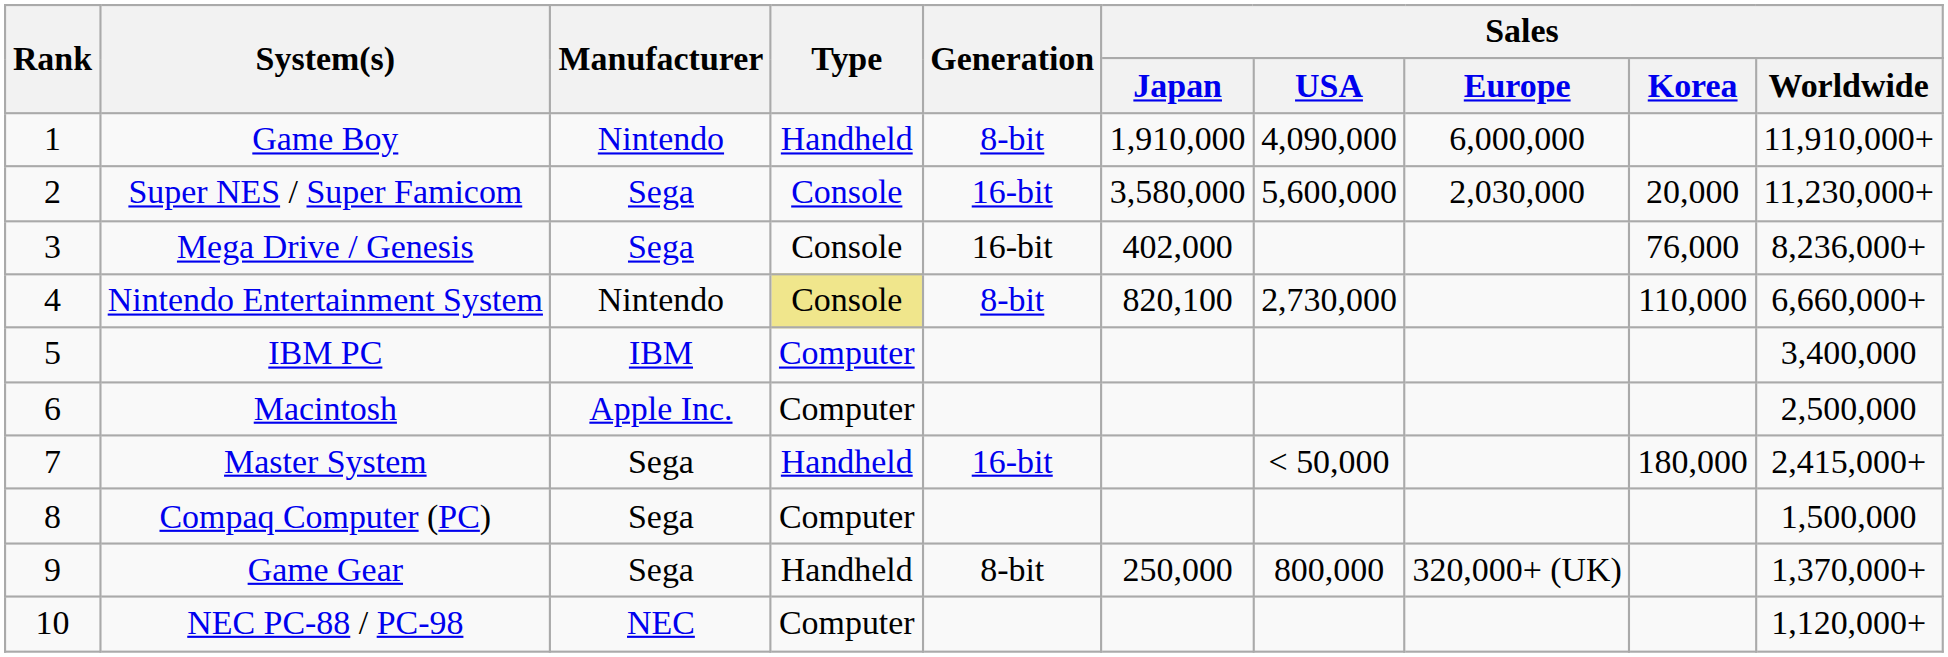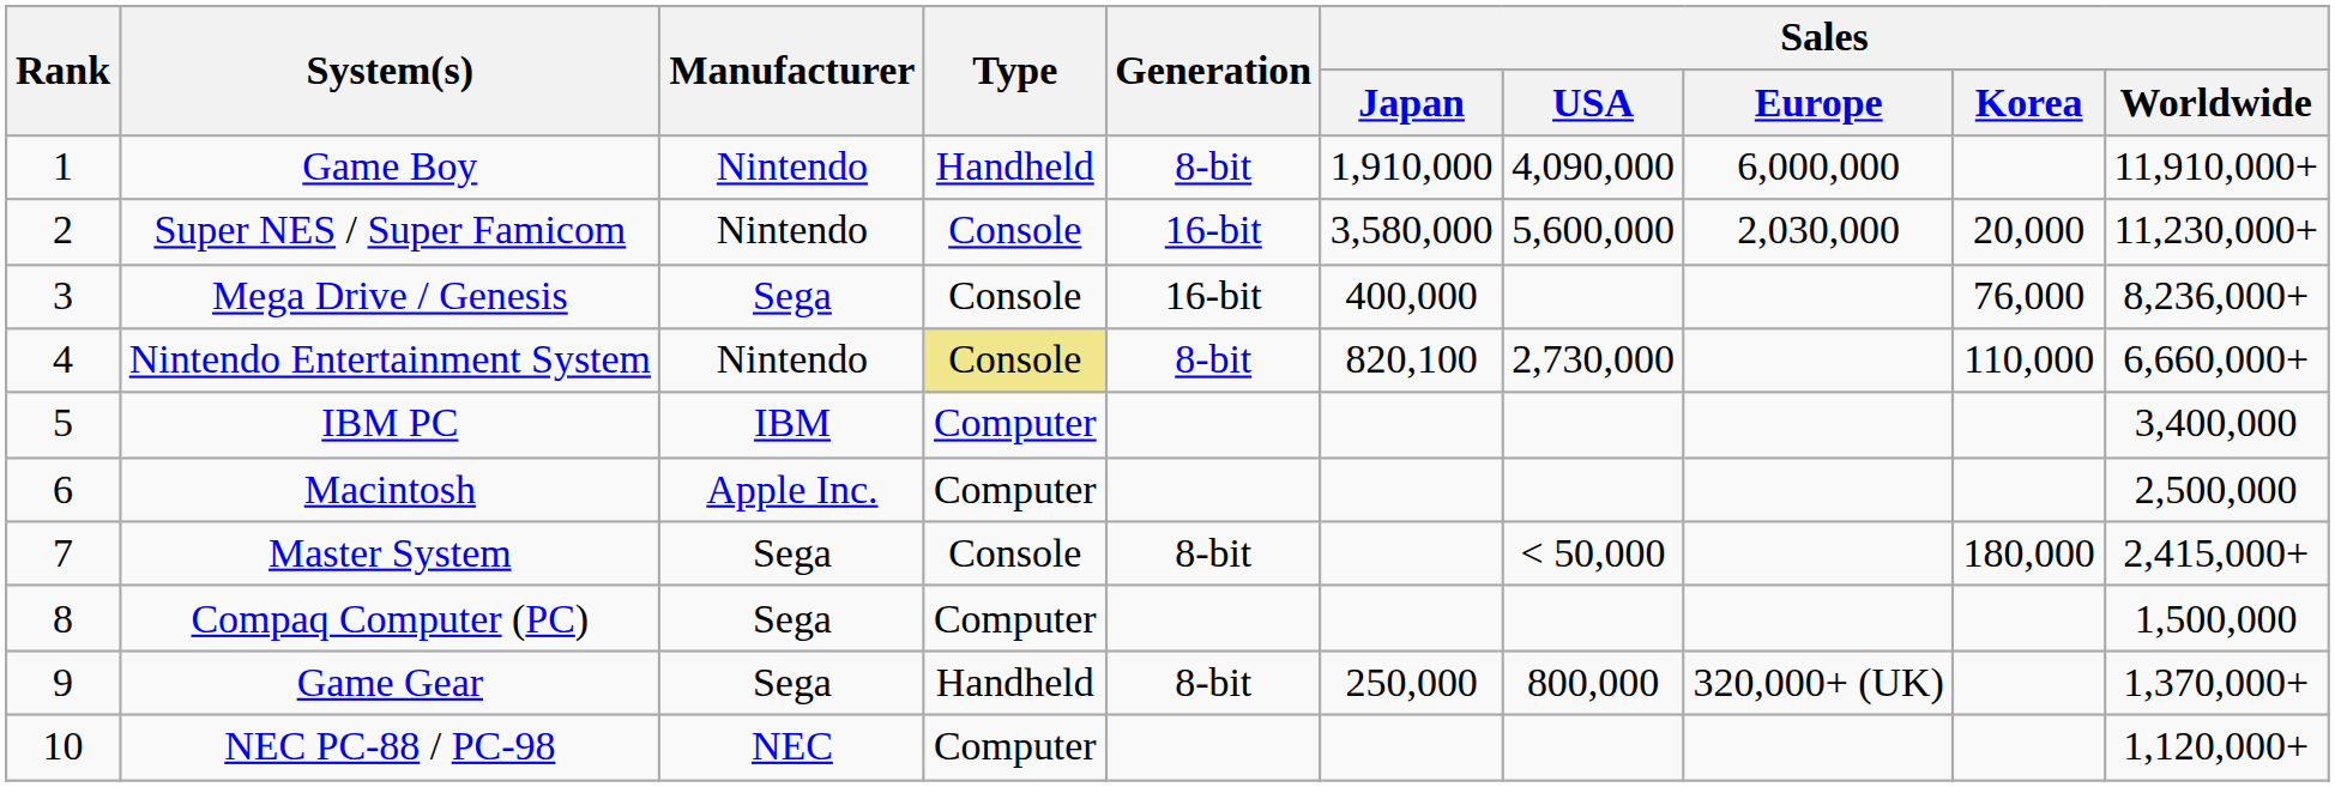 <table class="wikitable sortable" style="text-align:center">
 <tr>
 <th rowspan="2">Rank</th>
 <th rowspan="2">System(s)</th>
 <th rowspan="2">Manufacturer</th>
 <th rowspan="2">Type</th>
 <th rowspan="2">Generation</th>
 <th colspan="5">Sales</th>
 </tr>
 <tr>
 <th data-sort-type="number"><a href='#'>Japan</a></th>
 <th><a href='#'>USA</a></th>
 <th data-sort-type="number"><a href='#'>Europe</a></th>
 <th><a href='#'>Korea</a></th>
 <th>Worldwide</th>
 </tr>
 <tr>
 <td>1</td>
 <td><a href='#'>Game Boy</a></td>
 <td><a href='#'>Nintendo</a></td>
 <td><a href='#'>Handheld</a></td>
 <td><a href='#'>8-bit</a></td>
 <td>1,910,000</td>
 <td>4,090,000</td>
 <td>6,000,000</td>
 <td></td>
 <td>11,910,000+</td>
 </tr>
 <tr>
 <td>2</td>
 <td><a href='#'>Super NES</a> / <a href='#'>Super Famicom</a></td>
-<td><a href='#'>Sega</a></td>
+<td>Nintendo</td>
 <td><a href='#'>Console</a></td>
 <td><a href='#'>16-bit</a></td>
 <td>3,580,000</td>
 <td>5,600,000</td>
 <td>2,030,000</td>
 <td>20,000</td>
 <td>11,230,000+</td>
 </tr>
 <tr>
 <td>3</td>
 <td><a href='#'>Mega Drive / Genesis</a></td>
 <td><a href='#'>Sega</a></td>
 <td>Console</td>
 <td>16-bit</td>
-<td>402,000</td>
+<td>400,000</td>
 <td></td>
 <td></td>
 <td>76,000</td>
 <td>8,236,000+</td>
 </tr>
 <tr>
 <td>4</td>
 <td><a href='#'>Nintendo Entertainment System</a></td>
 <td>Nintendo</td>
 <td style="background: khaki;">Console</td>
 <td><a href='#'>8-bit</a></td>
 <td>820,100</td>
 <td>2,730,000</td>
 <td></td>
 <td>110,000</td>
 <td>6,660,000+</td>
 </tr>
 <tr>
 <td>5</td>
 <td><a href='#'>IBM PC</a></td>
 <td><a href='#'>IBM</a></td>
 <td><a href='#'>Computer</a></td>
 <td></td>
 <td></td>
 <td></td>
 <td></td>
 <td></td>
 <td>3,400,000</td>
 </tr>
 <tr>
 <td>6</td>
 <td><a href='#'>Macintosh</a></td>
 <td><a href='#'>Apple Inc.</a></td>
 <td>Computer</td>
 <td></td>
 <td></td>
 <td></td>
 <td></td>
 <td></td>
 <td>2,500,000</td>
 </tr>
 <tr>
 <td>7</td>
 <td><a href='#'>Master System</a></td>
 <td>Sega</td>
-<td><a href='#'>Handheld</a></td>
-<td><a href='#'>16-bit</a></td>
+<td>Console</td>
+<td>8-bit</td>
 <td></td>
 <td>< 50,000</td>
 <td></td>
 <td>180,000</td>
 <td>2,415,000+</td>
 </tr>
 <tr>
 <td>8</td>
 <td><a href='#'>Compaq Computer</a> (<a href='#'>PC</a>)</td>
 <td>Sega</td>
 <td>Computer</td>
 <td></td>
 <td></td>
 <td></td>
 <td></td>
 <td></td>
 <td>1,500,000</td>
 </tr>
 <tr>
 <td>9</td>
 <td><a href='#'>Game Gear</a></td>
 <td>Sega</td>
 <td>Handheld</td>
 <td>8-bit</td>
 <td>250,000</td>
 <td>800,000</td>
 <td>320,000+ (UK)</td>
 <td></td>
 <td>1,370,000+</td>
 </tr>
 <tr>
 <td>10</td>
 <td><a href='#'>NEC PC-88</a> / <a href='#'>PC-98</a></td>
 <td><a href='#'>NEC</a></td>
 <td>Computer</td>
 <td></td>
 <td></td>
 <td></td>
 <td></td>
 <td></td>
 <td>1,120,000+</td>
 </tr>
 </table>
